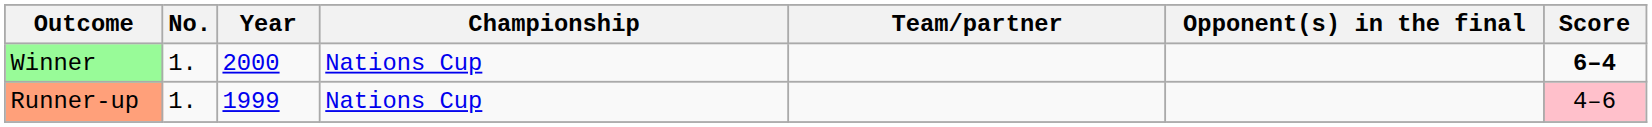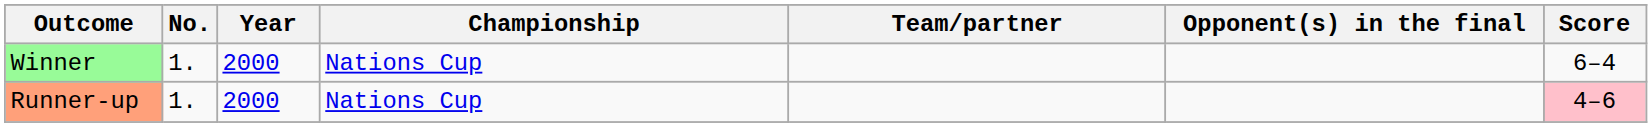 <table class="wikitable sortable">
 <tr>
 <th width="80">Outcome</th>
 <th width="20">No.</th>
 <th width="50">Year</th>
 <th style="width:250px;">Championship</th>
 <th style="width:200px;">Team/partner</th>
 <th style="width:200px;">Opponent(s) in the final</th>
 <th style="width:50px;">Score</th>
 </tr>
 <tr>
 <td style="background:#98fb98;">Winner</td>
 <td>1.</td>
 <td><a href='#'>2000</a></td>
 <td><a href='#'>Nations Cup</a></td>
 <td></td>
 <td></td>
-<td align="center"><strong>6–4</strong></td>
+<td align="center">6–4</td>
 </tr>
 <tr>
 <td style="background:#ffa07a;">Runner-up</td>
 <td>1.</td>
-<td><a href='#'>1999</a></td>
+<td><a href='#'>2000</a></td>
 <td><a href='#'>Nations Cup</a></td>
 <td></td>
 <td></td>
 <td align="center" style="background: pink;">4–6</td>
 </tr>
 </table>
